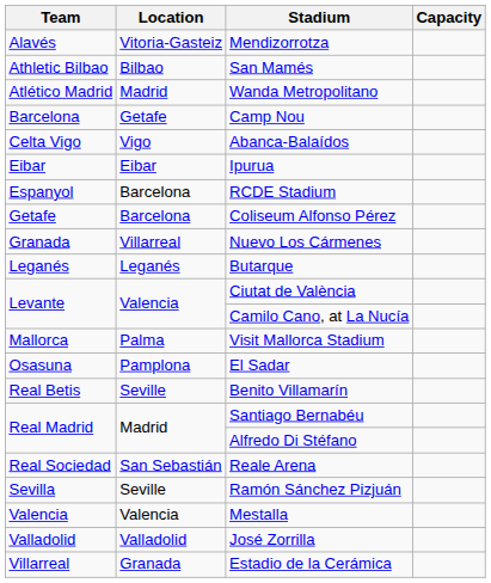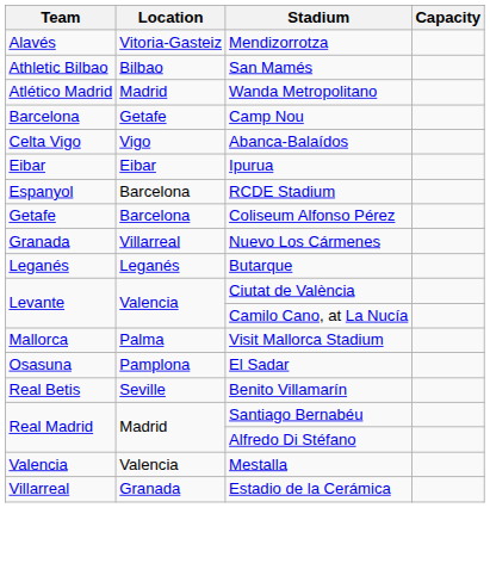 <table class="wikitable sortable" style="text-align: left;">
 <tr>
 <th>Team</th>
 <th>Location</th>
 <th>Stadium</th>
 <th>Capacity</th>
 </tr>
 <tr>
 <td><a href='#'>Alavés</a></td>
 <td><a href='#'>Vitoria-Gasteiz</a></td>
 <td><a href='#'>Mendizorrotza</a></td>
 <td align="center"></td>
 </tr>
 <tr>
 <td><a href='#'>Athletic Bilbao</a></td>
 <td><a href='#'>Bilbao</a></td>
 <td><a href='#'>San Mamés</a></td>
 <td align="center"></td>
 </tr>
 <tr>
 <td><a href='#'>Atlético Madrid</a></td>
 <td><a href='#'>Madrid</a></td>
 <td><a href='#'>Wanda Metropolitano</a></td>
 <td align="center"></td>
 </tr>
 <tr>
 <td><a href='#'>Barcelona</a></td>
 <td><a href='#'>Getafe</a></td>
 <td><a href='#'>Camp Nou</a></td>
 <td align="center"></td>
 </tr>
 <tr>
 <td><a href='#'>Celta Vigo</a></td>
 <td><a href='#'>Vigo</a></td>
 <td><a href='#'>Abanca-Balaídos</a></td>
 <td align="center"></td>
 </tr>
 <tr>
 <td><a href='#'>Eibar</a></td>
 <td><a href='#'>Eibar</a></td>
 <td><a href='#'>Ipurua</a></td>
 <td align="center"></td>
 </tr>
 <tr>
 <td><a href='#'>Espanyol</a></td>
 <td>Barcelona</td>
 <td><a href='#'>RCDE Stadium</a></td>
 <td align="center"></td>
 </tr>
 <tr>
 <td><a href='#'>Getafe</a></td>
 <td><a href='#'>Barcelona</a></td>
 <td><a href='#'>Coliseum Alfonso Pérez</a></td>
 <td align="center"></td>
 </tr>
 <tr>
 <td><a href='#'>Granada</a></td>
 <td><a href='#'>Villarreal</a></td>
 <td><a href='#'>Nuevo Los Cármenes</a></td>
 <td align="center"></td>
 </tr>
 <tr>
 <td><a href='#'>Leganés</a></td>
 <td><a href='#'>Leganés</a></td>
 <td><a href='#'>Butarque</a></td>
 <td align="center"></td>
 </tr>
 <tr>
 <td rowspan=2><a href='#'>Levante</a></td>
 <td rowspan=2><a href='#'>Valencia</a></td>
 <td><a href='#'>Ciutat de València</a></td>
 <td align="center"></td>
 </tr>
 <tr>
 <td><a href='#'>Camilo Cano</a>, at <a href='#'>La Nucía</a></td>
 <td align=center></td>
 </tr>
 <tr>
 <td><a href='#'>Mallorca</a></td>
 <td><a href='#'>Palma</a></td>
 <td><a href='#'>Visit Mallorca Stadium</a></td>
 <td align=center></td>
 </tr>
 <tr>
 <td><a href='#'>Osasuna</a></td>
 <td><a href='#'>Pamplona</a></td>
 <td><a href='#'>El Sadar</a></td>
 <td align="center"></td>
 </tr>
 <tr>
 <td><a href='#'>Real Betis</a></td>
 <td><a href='#'>Seville</a></td>
 <td><a href='#'>Benito Villamarín</a></td>
 <td align="center"></td>
 </tr>
 <tr>
 <td rowspan=2><a href='#'>Real Madrid</a></td>
 <td rowspan=2>Madrid</td>
 <td><a href='#'>Santiago Bernabéu</a></td>
 <td align="center"></td>
 </tr>
 <tr>
 <td><a href='#'>Alfredo Di Stéfano</a></td>
 <td align=center></td>
 </tr>
 <tr>
-<td><a href='#'>Real Sociedad</a></td>
-<td><a href='#'>San Sebastián</a></td>
-<td><a href='#'>Reale Arena</a></td>
-<td align="center"></td>
-</tr>
-<tr>
-<td><a href='#'>Sevilla</a></td>
-<td>Seville</td>
-<td><a href='#'>Ramón Sánchez Pizjuán</a></td>
-<td align="center"></td>
-</tr>
-<tr>
 <td><a href='#'>Valencia</a></td>
 <td>Valencia</td>
 <td><a href='#'>Mestalla</a></td>
-<td align="center"></td>
-</tr>
-<tr>
-<td><a href='#'>Valladolid</a></td>
-<td><a href='#'>Valladolid</a></td>
-<td><a href='#'>José Zorrilla</a></td>
 <td align="center"></td>
 </tr>
 <tr>
 <td><a href='#'>Villarreal</a></td>
 <td><a href='#'>Granada</a></td>
 <td><a href='#'>Estadio de la Cerámica</a></td>
 <td align="center"></td>
 </tr>
 </table>
